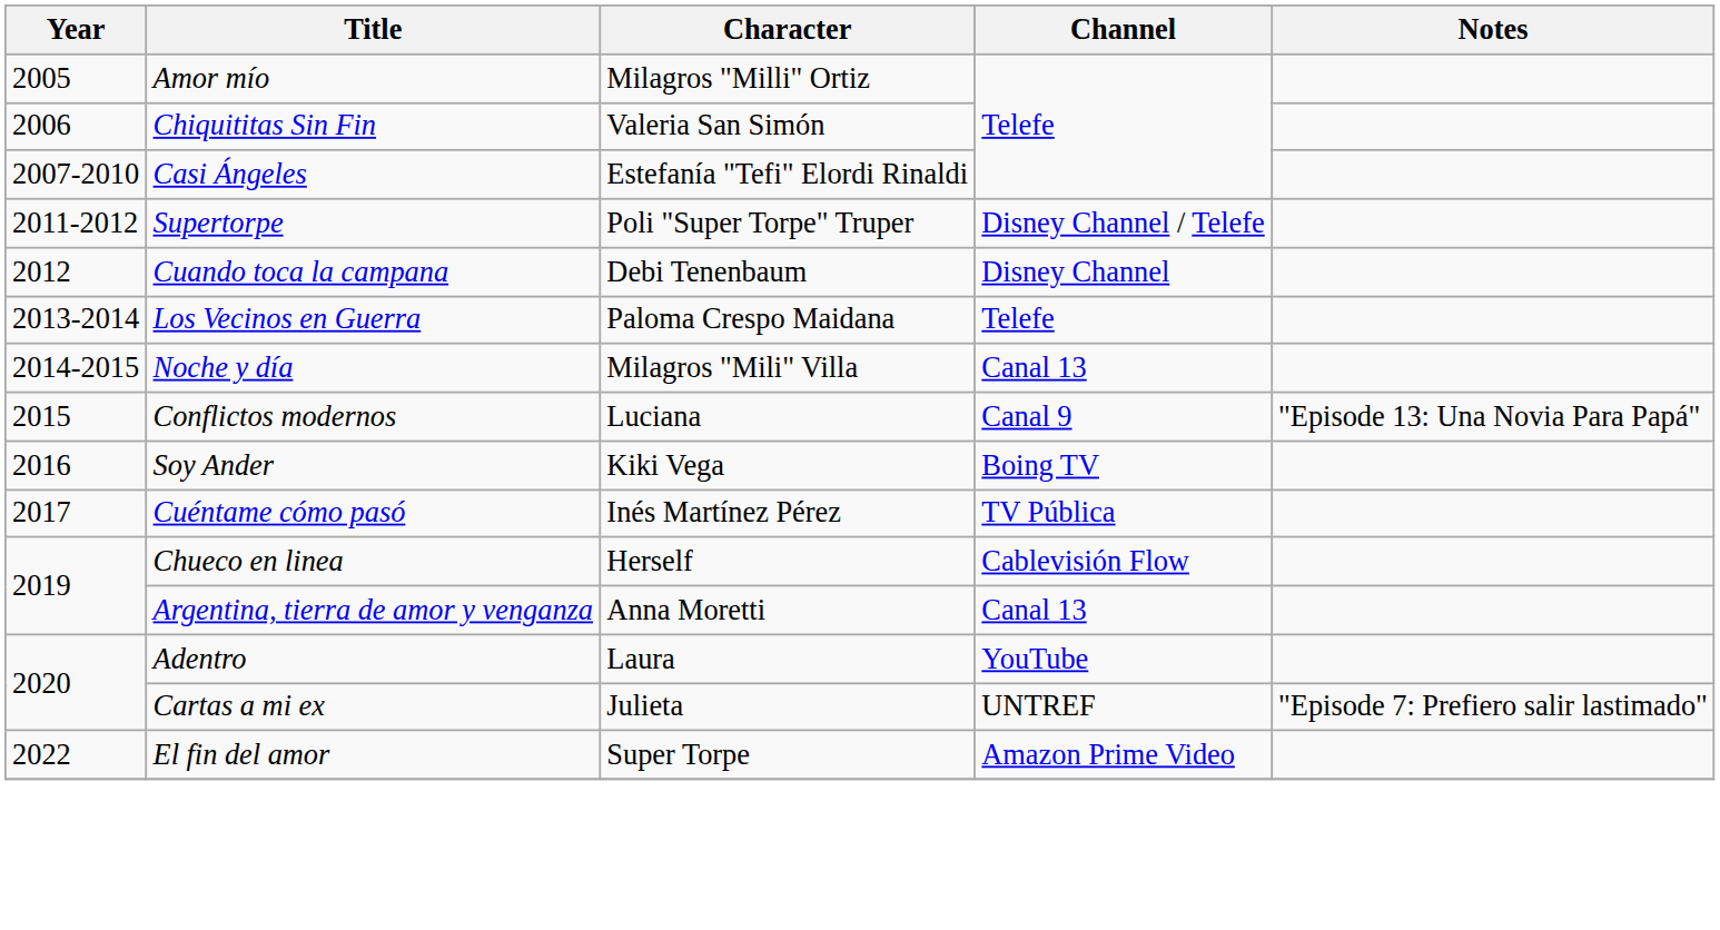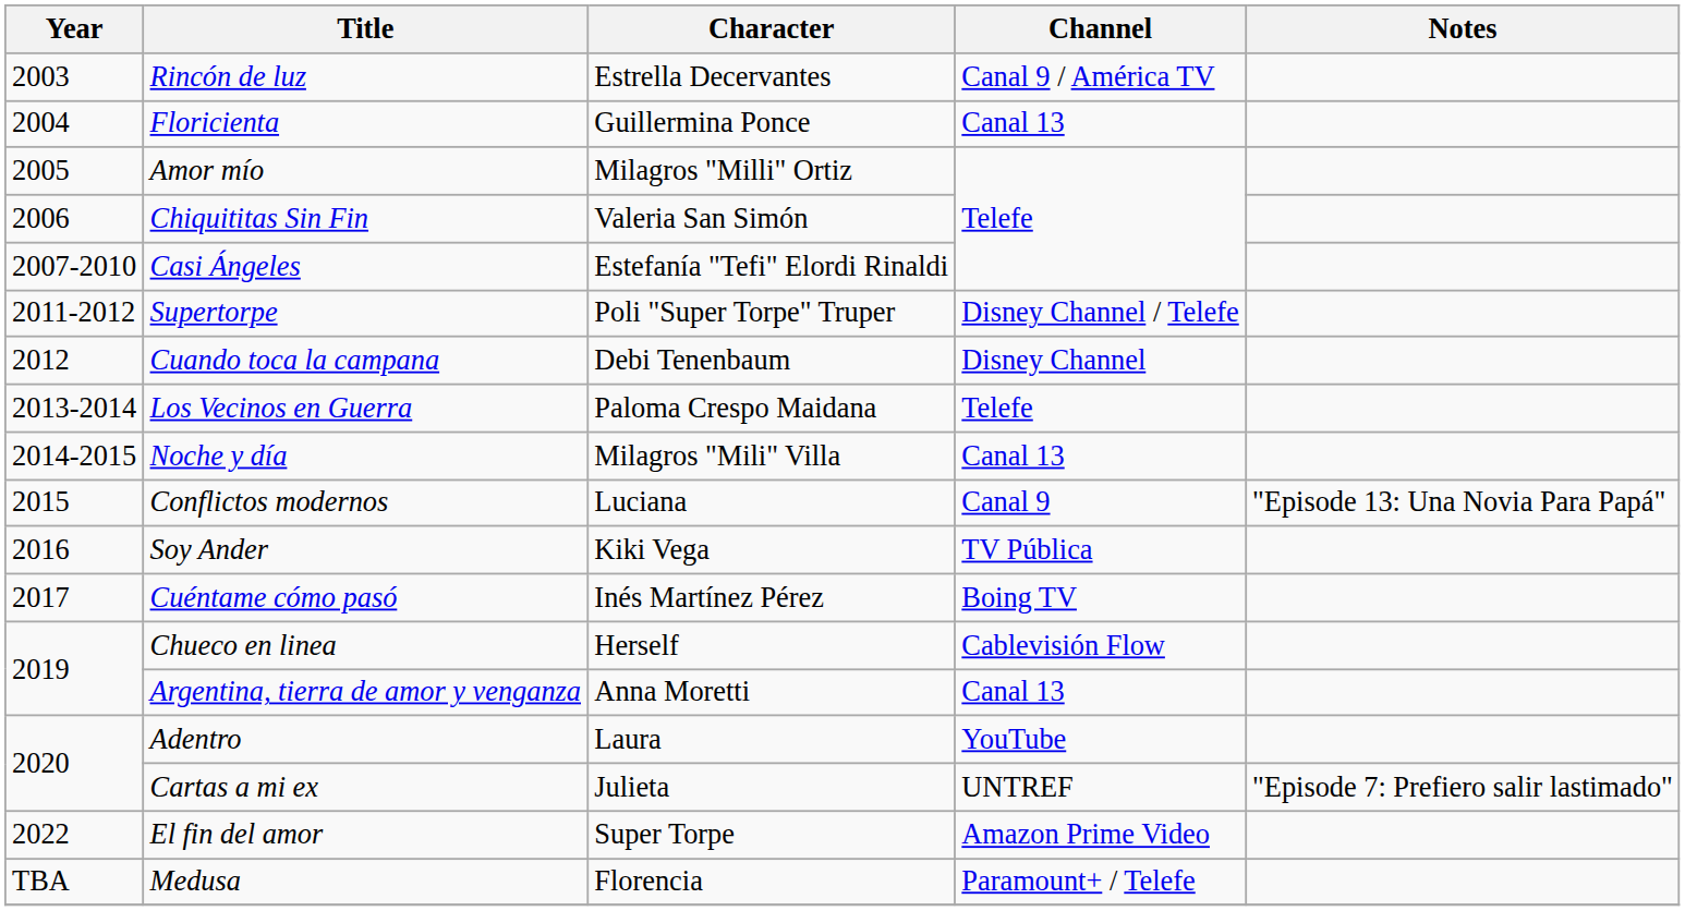 <table class="wikitable" style="font-size: 90%;">
 <tr>
 <th>Year</th>
 <th>Title</th>
 <th>Character</th>
 <th>Channel</th>
 <th>Notes</th>
+</tr>
+<tr>
+<td>2003</td>
+<td><em><a href='#'>Rincón de luz</a></em></td>
+<td>Estrella Decervantes</td>
+<td><a href='#'>Canal 9</a> / <a href='#'>América TV</a></td>
+<td></td>
+</tr>
+<tr>
+<td>2004</td>
+<td><em><a href='#'>Floricienta</a></em></td>
+<td>Guillermina Ponce</td>
+<td><a href='#'>Canal 13</a></td>
+<td></td>
 </tr>
 <tr>
 <td>2005</td>
 <td><em>Amor mío</em></td>
 <td>Milagros "Milli" Ortiz</td>
 <td rowspan="3"><a href='#'>Telefe</a></td>
 <td></td>
 </tr>
 <tr>
 <td>2006</td>
 <td><em><a href='#'>Chiquititas Sin Fin</a></em></td>
 <td>Valeria San Simón</td>
 <td></td>
 </tr>
 <tr>
 <td>2007-2010</td>
 <td><em><a href='#'>Casi Ángeles</a></em></td>
 <td>Estefanía "Tefi" Elordi Rinaldi</td>
 <td></td>
 </tr>
 <tr>
 <td>2011-2012</td>
 <td><em><a href='#'>Supertorpe</a></em></td>
 <td>Poli "Super Torpe" Truper</td>
 <td><a href='#'>Disney Channel</a> / <a href='#'>Telefe</a></td>
 <td></td>
 </tr>
 <tr>
 <td>2012</td>
 <td><em><a href='#'>Cuando toca la campana</a></em></td>
 <td>Debi Tenenbaum</td>
 <td><a href='#'>Disney Channel</a></td>
 <td></td>
 </tr>
 <tr>
 <td>2013-2014</td>
 <td><em><a href='#'>Los Vecinos en Guerra</a></em></td>
 <td>Paloma Crespo Maidana</td>
 <td><a href='#'>Telefe</a></td>
 <td></td>
 </tr>
 <tr>
 <td>2014-2015</td>
 <td><em><a href='#'>Noche y día</a></em></td>
 <td>Milagros "Mili" Villa</td>
 <td><a href='#'>Canal 13</a></td>
 <td></td>
 </tr>
 <tr>
 <td>2015</td>
 <td><em>Conflictos modernos</em></td>
 <td>Luciana</td>
 <td><a href='#'>Canal 9</a></td>
 <td>"Episode 13: Una Novia Para Papá"</td>
 </tr>
 <tr>
 <td>2016</td>
 <td><em>Soy Ander</em></td>
 <td>Kiki Vega</td>
-<td><a href='#'>Boing TV</a></td>
+<td><a href='#'>TV Pública</a></td>
 <td></td>
 </tr>
 <tr>
 <td>2017</td>
 <td><a href='#'><em>Cuéntame cómo pasó</em></a></td>
 <td>Inés Martínez Pérez</td>
-<td><a href='#'>TV Pública</a></td>
+<td><a href='#'>Boing TV</a></td>
 <td></td>
 </tr>
 <tr>
 <td rowspan="2">2019</td>
 <td><em>Chueco en linea</em></td>
 <td>Herself</td>
 <td><a href='#'>Cablevisión Flow</a></td>
 <td></td>
 </tr>
 <tr>
 <td><em><a href='#'>Argentina, tierra de amor y venganza</a></em></td>
 <td>Anna Moretti</td>
 <td><a href='#'>Canal 13</a></td>
 <td></td>
 </tr>
 <tr>
 <td rowspan="2">2020</td>
 <td><em>Adentro</em></td>
 <td>Laura</td>
 <td><a href='#'>YouTube</a></td>
 <td></td>
 </tr>
 <tr>
 <td><em>Cartas a mi ex</em></td>
 <td>Julieta</td>
 <td>UNTREF</td>
 <td>"Episode 7: Prefiero salir lastimado"</td>
 </tr>
 <tr>
 <td>2022</td>
 <td><em>El fin del amor</em></td>
 <td>Super Torpe</td>
 <td><a href='#'>Amazon Prime Video</a></td>
 <td></td>
 </tr>
 <tr>
+<td>TBA</td>
+<td><em>Medusa</em></td>
+<td>Florencia</td>
+<td><a href='#'>Paramount+</a> / <a href='#'>Telefe</a></td>
+<td></td>
+</tr>
+<tr>
 </tr>
 </table>
